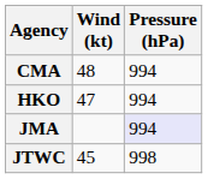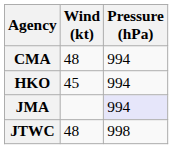 <table class="wikitable floatleft">
 <tr>
 <th>Agency</th>
 <th>Wind<br>(kt)</th>
 <th>Pressure<br>(hPa)</th>
 </tr>
 <tr>
 <th>CMA</th>
 <td>48</td>
 <td>994</td>
 </tr>
 <tr>
 <th>HKO</th>
-<td>47</td>
+<td>45</td>
 <td>994</td>
 </tr>
 <tr>
 <th>JMA</th>
 <td></td>
 <td style="background: lavender;">994</td>
 </tr>
 <tr>
 <th>JTWC</th>
-<td>45</td>
+<td>48</td>
 <td>998</td>
 </tr>
 </table>
